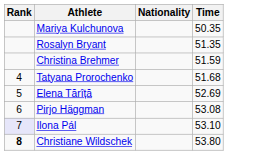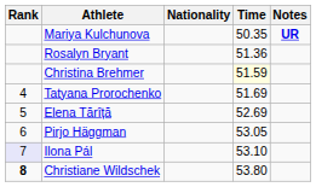 <table class="wikitable sortable" style="text-align:center">
 <tr>
 <th>Rank</th>
 <th>Athlete</th>
 <th>Nationality</th>
 <th>Time</th>
+<th>Notes</th>
 </tr>
 <tr>
 <td></td>
 <td align=left><a href='#'>Mariya Kulchunova</a></td>
 <td align=left></td>
 <td>50.35</td>
+<td><strong><a href='#'>UR</a></strong></td>
 </tr>
 <tr>
 <td></td>
 <td align=left><a href='#'>Rosalyn Bryant</a></td>
 <td align=left></td>
-<td>51.35</td>
+<td>51.36</td>
+<td></td>
 </tr>
 <tr>
 <td></td>
 <td align=left><a href='#'>Christina Brehmer</a></td>
 <td align=left></td>
-<td>51.59</td>
+<td style="background: lightyellow;">51.59</td>
+<td></td>
 </tr>
 <tr>
 <td>4</td>
 <td align=left><a href='#'>Tatyana Prorochenko</a></td>
 <td align=left></td>
-<td>51.68</td>
+<td>51.69</td>
+<td></td>
 </tr>
 <tr>
 <td>5</td>
 <td align=left><a href='#'>Elena Tărîță</a></td>
 <td align=left></td>
 <td>52.69</td>
+<td></td>
 </tr>
 <tr>
 <td>6</td>
 <td align=left><a href='#'>Pirjo Häggman</a></td>
 <td align=left></td>
-<td>53.08</td>
+<td>53.05</td>
+<td></td>
 </tr>
 <tr>
 <td style="background: lavender;">7</td>
 <td align=left><a href='#'>Ilona Pál</a></td>
 <td align=left></td>
 <td>53.10</td>
+<td></td>
 </tr>
 <tr>
 <td><strong>8</strong></td>
 <td align=left><a href='#'>Christiane Wildschek</a></td>
 <td align=left></td>
 <td>53.80</td>
+<td></td>
 </tr>
 </table>
